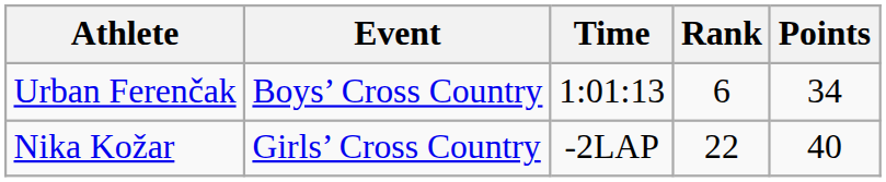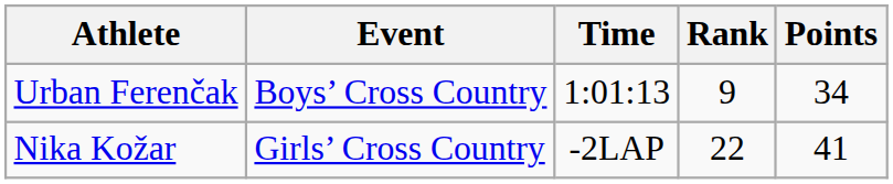 <table class="wikitable" border="1" style="font-size:90%">
 <tr>
 <th>Athlete</th>
 <th>Event</th>
 <th>Time</th>
 <th>Rank</th>
 <th>Points</th>
 </tr>
 <tr>
 <td><a href='#'>Urban Ferenčak</a></td>
 <td><a href='#'>Boys’ Cross Country</a></td>
 <td align=center>1:01:13</td>
-<td align=center>6</td>
+<td align=center>9</td>
 <td align=center>34</td>
 </tr>
 <tr>
 <td><a href='#'>Nika Kožar</a></td>
 <td><a href='#'>Girls’ Cross Country</a></td>
 <td align=center>-2LAP</td>
 <td align=center>22</td>
-<td align=center>40</td>
+<td align=center>41</td>
 </tr>
 </table>
